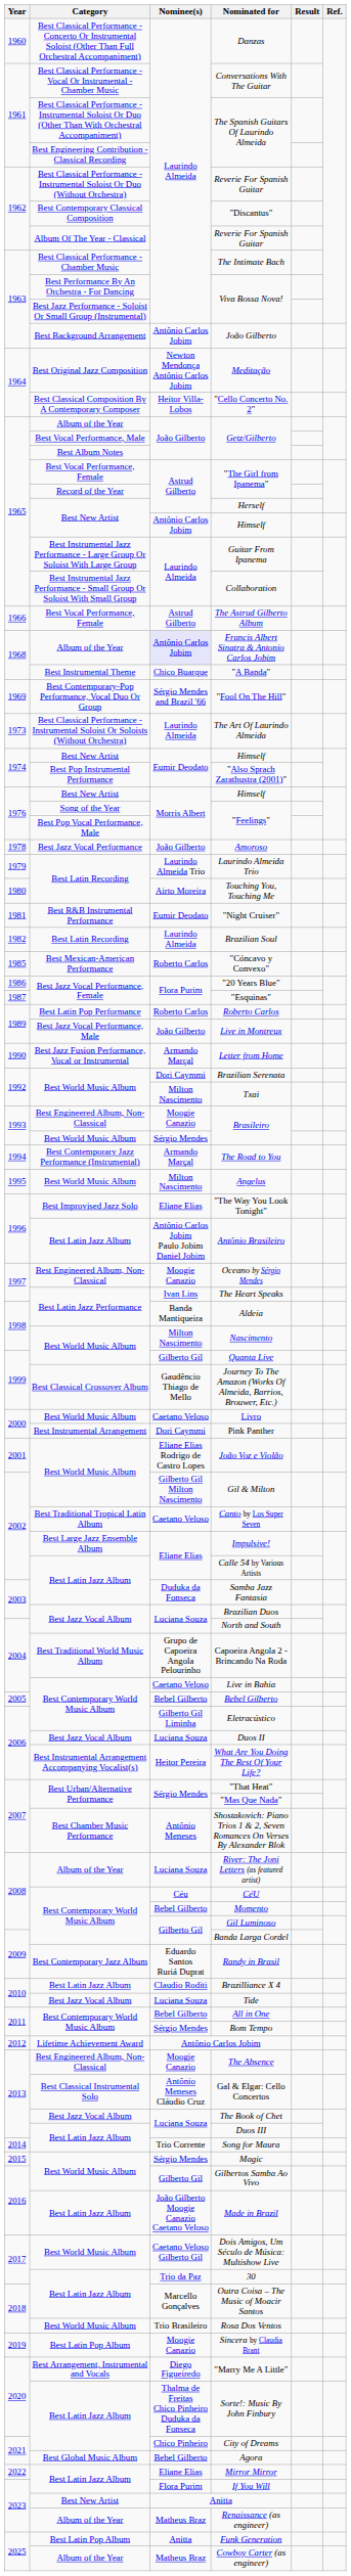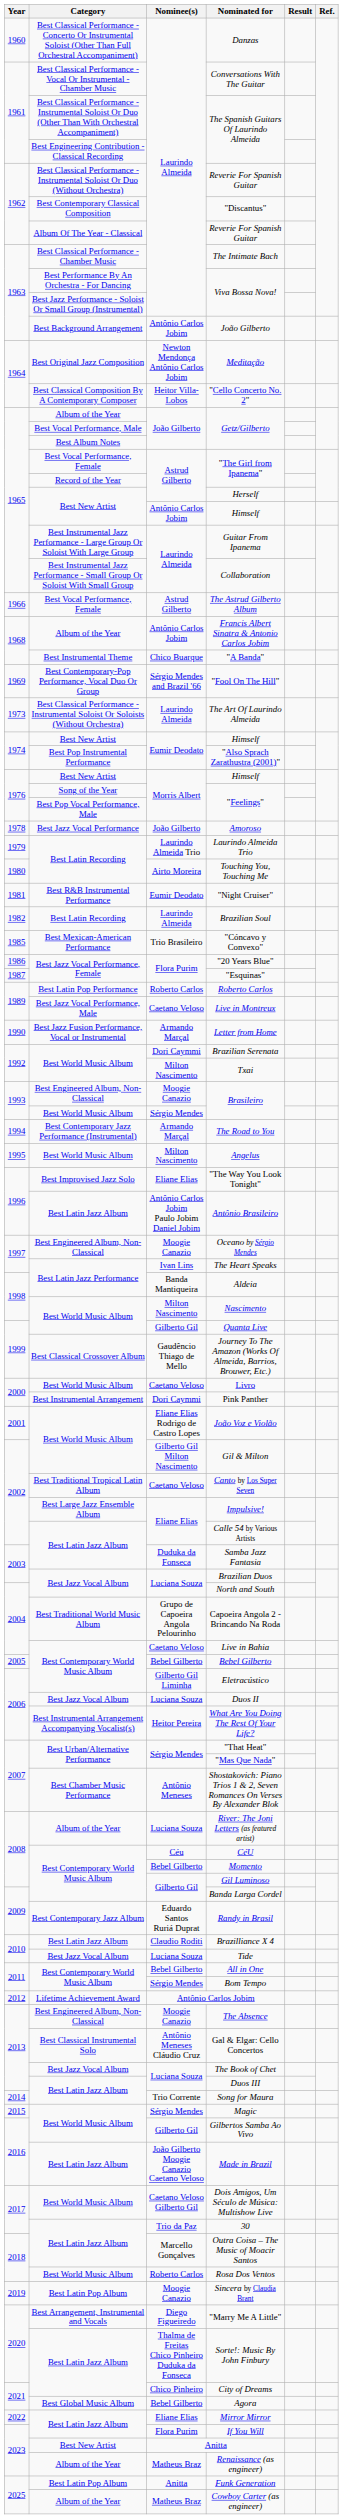 <table class="wikitable sortable plainrowheaders" style="text-align:center;">
 <tr>
 <th scope="col" style="width:5%;">Year</th>
 <th scope="col" style="width:30%;">Category</th>
 <th scope="col" style="width:15%;">Nominee(s)</th>
 <th scope="col" style="width:20%;">Nominated for</th>
 <th scope="col" style="width:5%;">Result</th>
 <th scope="col" style="width:5%;">Ref.</th>
 </tr>
 <tr>
 <td><a href='#'>1960</a></td>
 <td><a href='#'>Best Classical Performance - Concerto Or Instrumental Soloist (Other Than Full Orchestral Accompaniment)</a></td>
 <td rowspan="10"><a href='#'>Laurindo Almeida</a></td>
 <td><em>Danzas</em></td>
 <td></td>
 <td rowspan="10"></td>
 </tr>
 <tr>
 <td rowspan="3"><a href='#'>1961</a></td>
 <td><a href='#'>Best Classical Performance - Vocal Or Instrumental - Chamber Music</a></td>
 <td><em>Conversations With The Guitar</em></td>
 <td></td>
 </tr>
 <tr>
 <td><a href='#'>Best Classical Performance - Instrumental Soloist Or Duo (Other Than With Orchestral Accompaniment)</a></td>
 <td rowspan="2"><em>The Spanish Guitars Of Laurindo Almeida</em></td>
 <td></td>
 </tr>
 <tr>
 <td><a href='#'>Best Engineering Contribution - Classical Recording</a></td>
 <td></td>
 </tr>
 <tr>
 <td rowspan ="3"><a href='#'>1962</a></td>
 <td><a href='#'>Best Classical Performance - Instrumental Soloist Or Duo (Without Orchestra)</a></td>
 <td><em>Reverie For Spanish Guitar</em></td>
 <td></td>
 </tr>
 <tr>
 <td><a href='#'>Best Contemporary Classical Composition</a></td>
 <td>"Discantus"</td>
 <td></td>
 </tr>
 <tr>
 <td><a href='#'>Album Of The Year - Classical</a></td>
 <td><em>Reverie For Spanish Guitar</em></td>
 <td></td>
 </tr>
 <tr>
 <td rowspan="4"><a href='#'>1963</a></td>
 <td><a href='#'>Best Classical Performance - Chamber Music</a></td>
 <td><em>The Intimate Bach</em></td>
 <td></td>
 </tr>
 <tr>
 <td><a href='#'>Best Performance By An Orchestra - For Dancing</a></td>
 <td rowspan="2"><em>Viva Bossa Nova!</em></td>
 <td></td>
 </tr>
 <tr>
 <td><a href='#'>Best Jazz Performance - Soloist Or Small Group (Instrumental)</a></td>
 <td></td>
 </tr>
 <tr>
 <td><a href='#'>Best Background Arrangement</a></td>
 <td><a href='#'>Antônio Carlos Jobim</a></td>
 <td><em>João Gilberto</em></td>
 <td></td>
 <td></td>
 </tr>
 <tr>
 <td rowspan="2"><a href='#'>1964</a></td>
 <td><a href='#'>Best Original Jazz Composition</a></td>
 <td><a href='#'>Newton Mendonça</a><br><a href='#'>Antônio Carlos Jobim</a></td>
 <td><em><a href='#'>Meditação</a></em></td>
 <td></td>
 <td></td>
 </tr>
 <tr>
 <td><a href='#'>Best Classical Composition By A Contemporary Composer</a></td>
 <td><a href='#'>Heitor Villa-Lobos</a></td>
 <td>"<a href='#'>Cello Concerto No. 2</a>"</td>
 <td></td>
 <td></td>
 </tr>
 <tr>
 <td rowspan="9"><a href='#'>1965</a></td>
 <td><a href='#'>Album of the Year</a></td>
 <td rowspan="3"><a href='#'>João Gilberto</a></td>
 <td rowspan="3"><em><a href='#'>Getz/Gilberto</a></em></td>
 <td></td>
 <td rowspan="3"></td>
 </tr>
 <tr>
 <td><a href='#'>Best Vocal Performance, Male</a></td>
 <td></td>
 </tr>
 <tr>
 <td><a href='#'>Best Album Notes</a></td>
 <td></td>
 </tr>
 <tr>
 <td><a href='#'>Best Vocal Performance, Female</a></td>
 <td rowspan="3"><a href='#'>Astrud Gilberto</a></td>
 <td rowspan="2">"<a href='#'>The Girl from Ipanema</a>"</td>
 <td></td>
 <td rowspan="3"></td>
 </tr>
 <tr>
 <td><a href='#'>Record of the Year</a></td>
 <td></td>
 </tr>
 <tr>
 <td rowspan="2"><a href='#'>Best New Artist</a></td>
 <td><em>Herself</em></td>
 <td></td>
 </tr>
 <tr>
 <td><a href='#'>Antônio Carlos Jobim</a></td>
 <td><em>Himself</em></td>
 <td></td>
 <td></td>
 </tr>
 <tr>
 <td><a href='#'>Best Instrumental Jazz Performance - Large Group Or Soloist With Large Group</a></td>
 <td rowspan="2"><a href='#'>Laurindo Almeida</a></td>
 <td><em>Guitar From Ipanema</em></td>
 <td></td>
 <td rowspan="2"></td>
 </tr>
 <tr>
 <td><a href='#'>Best Instrumental Jazz Performance - Small Group Or Soloist With Small Group</a></td>
 <td><em>Collaboration</em></td>
 <td></td>
 </tr>
 <tr>
 <td><a href='#'>1966</a></td>
 <td><a href='#'>Best Vocal Performance, Female</a></td>
 <td><a href='#'>Astrud Gilberto</a></td>
 <td><em><a href='#'>The Astrud Gilberto Album</a></em></td>
 <td></td>
 <td></td>
 </tr>
 <tr>
 <td rowspan="2"><a href='#'>1968</a></td>
 <td><a href='#'>Album of the Year</a></td>
-<td style="background: lavender;"><a href='#'>Antônio Carlos Jobim</a></td>
+<td><a href='#'>Antônio Carlos Jobim</a></td>
 <td><em><a href='#'>Francis Albert Sinatra & Antonio Carlos Jobim</a></em></td>
 <td></td>
 <td></td>
 </tr>
 <tr>
 <td><a href='#'>Best Instrumental Theme</a></td>
 <td><a href='#'>Chico Buarque</a></td>
 <td>"<a href='#'>A Banda</a>"</td>
 <td></td>
 <td></td>
 </tr>
 <tr>
 <td><a href='#'>1969</a></td>
 <td><a href='#'>Best Contemporary-Pop Performance, Vocal Duo Or Group</a></td>
 <td><a href='#'>Sérgio Mendes and Brazil '66</a></td>
 <td>"<a href='#'>Fool On The Hill</a>"</td>
 <td></td>
 <td></td>
 </tr>
 <tr>
 <td><a href='#'>1973</a></td>
 <td><a href='#'>Best Classical Performance - Instrumental Soloist Or Soloists (Without Orchestra)</a></td>
 <td><a href='#'>Laurindo Almeida</a></td>
 <td><em>The Art Of Laurindo Almeida</em></td>
 <td></td>
 <td></td>
 </tr>
 <tr>
 <td rowspan="2"><a href='#'>1974</a></td>
 <td><a href='#'>Best New Artist</a></td>
 <td rowspan="2"><a href='#'>Eumir Deodato</a></td>
 <td><em>Himself</em></td>
 <td></td>
 <td rowspan="2"></td>
 </tr>
 <tr>
 <td><a href='#'>Best Pop Instrumental Performance</a></td>
 <td>"<a href='#'>Also Sprach Zarathustra (2001)</a>"</td>
 <td></td>
 </tr>
 <tr>
 <td rowspan="3"><a href='#'>1976</a></td>
 <td><a href='#'>Best New Artist</a></td>
 <td rowspan="3"><a href='#'>Morris Albert</a></td>
 <td><em>Himself</em></td>
 <td></td>
 <td rowspan="3"></td>
 </tr>
 <tr>
 <td><a href='#'>Song of the Year</a></td>
 <td rowspan="2">"<a href='#'>Feelings</a>"</td>
 <td></td>
 </tr>
 <tr>
 <td><a href='#'>Best Pop Vocal Performance, Male</a></td>
 <td></td>
 </tr>
 <tr>
 <td><a href='#'>1978</a></td>
 <td><a href='#'>Best Jazz Vocal Performance</a></td>
 <td><a href='#'>João Gilberto</a></td>
 <td><em><a href='#'>Amoroso</a></em></td>
 <td></td>
 <td></td>
 </tr>
 <tr>
 <td><a href='#'>1979</a></td>
 <td rowspan="2"><a href='#'>Best Latin Recording</a></td>
 <td><a href='#'>Laurindo Almeida</a> Trio</td>
 <td><em>Laurindo Almeida Trio</em></td>
 <td></td>
 <td></td>
 </tr>
 <tr>
 <td><a href='#'>1980</a></td>
 <td><a href='#'>Airto Moreira</a></td>
 <td><em>Touching You, Touching Me</em></td>
 <td></td>
 <td></td>
 </tr>
 <tr>
 <td><a href='#'>1981</a></td>
 <td><a href='#'>Best R&B Instrumental Performance</a></td>
 <td><a href='#'>Eumir Deodato</a></td>
 <td>"Night Cruiser"</td>
 <td></td>
 <td></td>
 </tr>
 <tr>
 <td><a href='#'>1982</a></td>
 <td><a href='#'>Best Latin Recording</a></td>
 <td><a href='#'>Laurindo Almeida</a></td>
 <td><em>Brazilian Soul</em></td>
 <td></td>
 <td></td>
 </tr>
 <tr>
 <td><a href='#'>1985</a></td>
 <td><a href='#'>Best Mexican-American Performance</a></td>
-<td><a href='#'>Roberto Carlos</a></td>
+<td>Trio Brasileiro</td>
 <td>"Cóncavo y Convexo"</td>
 <td></td>
 <td></td>
 </tr>
 <tr>
 <td><a href='#'>1986</a></td>
 <td rowspan="2"><a href='#'>Best Jazz Vocal Performance, Female</a></td>
 <td rowspan="2"><a href='#'>Flora Purim</a></td>
 <td>"20 Years Blue"</td>
 <td></td>
 <td rowspan="2"></td>
 </tr>
 <tr>
 <td><a href='#'>1987</a></td>
 <td>"Esquinas"</td>
 <td></td>
 </tr>
 <tr>
 <td rowspan="2"><a href='#'>1989</a></td>
 <td><a href='#'>Best Latin Pop Performance</a></td>
 <td><a href='#'>Roberto Carlos</a></td>
 <td><em><a href='#'>Roberto Carlos</a></em></td>
 <td></td>
 <td></td>
 </tr>
 <tr>
 <td><a href='#'>Best Jazz Vocal Performance, Male</a></td>
-<td><a href='#'>João Gilberto</a></td>
+<td><a href='#'>Caetano Veloso</a></td>
 <td><em><a href='#'>Live in Montreux</a></em></td>
 <td></td>
 <td></td>
 </tr>
 <tr>
 <td><a href='#'>1990</a></td>
 <td><a href='#'>Best Jazz Fusion Performance, Vocal or Instrumental</a></td>
 <td><a href='#'>Armando Marçal</a></td>
 <td><em><a href='#'>Letter from Home</a></em></td>
 <td></td>
 <td></td>
 </tr>
 <tr>
 <td rowspan=2><a href='#'>1992</a></td>
 <td rowspan="2"><a href='#'>Best World Music Album</a></td>
 <td><a href='#'>Dori Caymmi</a></td>
 <td><em>Brazilian Serenata</em></td>
 <td></td>
 <td></td>
 </tr>
 <tr>
 <td><a href='#'>Milton Nascimento</a></td>
 <td><em>Txai</em></td>
 <td></td>
 <td></td>
 </tr>
 <tr>
 <td rowspan="2"><a href='#'>1993</a></td>
 <td><a href='#'>Best Engineered Album, Non-Classical</a></td>
 <td><a href='#'>Moogie Canazio</a></td>
 <td rowspan="2"><em><a href='#'>Brasileiro</a></em></td>
 <td></td>
 <td></td>
 </tr>
 <tr>
 <td><a href='#'>Best World Music Album</a></td>
 <td><a href='#'>Sérgio Mendes</a></td>
 <td></td>
 <td></td>
 </tr>
 <tr>
 <td><a href='#'>1994</a></td>
 <td><a href='#'>Best Contemporary Jazz Performance (Instrumental)</a></td>
 <td><a href='#'>Armando Marçal</a></td>
 <td><em><a href='#'>The Road to You</a></em></td>
 <td></td>
 <td></td>
 </tr>
 <tr>
 <td><a href='#'>1995</a></td>
 <td><a href='#'>Best World Music Album</a></td>
 <td><a href='#'>Milton Nascimento</a></td>
 <td><em><a href='#'>Angelus</a></em></td>
 <td></td>
 <td></td>
 </tr>
 <tr>
 <td rowspan="2"><a href='#'>1996</a></td>
 <td><a href='#'>Best Improvised Jazz Solo</a></td>
 <td><a href='#'>Eliane Elias</a></td>
 <td>"The Way You Look Tonight"</td>
 <td></td>
 <td></td>
 </tr>
 <tr>
 <td><a href='#'>Best Latin Jazz Album</a></td>
 <td><a href='#'>Antônio Carlos Jobim</a><br>Paulo Jobim<br><a href='#'>Daniel Jobim</a></td>
 <td><em><a href='#'>Antônio Brasileiro</a></em></td>
 <td></td>
 <td></td>
 </tr>
 <tr>
 <td rowspan="2"><a href='#'>1997</a></td>
 <td><a href='#'>Best Engineered Album, Non-Classical</a></td>
 <td><a href='#'>Moogie Canazio</a></td>
 <td><em>Oceano <small>by <a href='#'>Sérgio Mendes</a></small></em></td>
 <td></td>
 <td></td>
 </tr>
 <tr>
 <td rowspan="2"><a href='#'>Best Latin Jazz Performance</a></td>
 <td><a href='#'>Ivan Lins</a></td>
 <td><em>The Heart Speaks</em></td>
 <td></td>
 <td></td>
 </tr>
 <tr>
 <td rowspan="2"><a href='#'>1998</a></td>
 <td>Banda Mantiqueira</td>
 <td><em>Aldeia</em></td>
 <td></td>
 <td></td>
 </tr>
 <tr>
 <td rowspan="2"><a href='#'>Best World Music Album</a></td>
 <td><a href='#'>Milton Nascimento</a></td>
 <td><em><a href='#'>Nascimento</a></em></td>
 <td></td>
 <td></td>
 </tr>
 <tr>
 <td rowspan="2"><a href='#'>1999</a></td>
 <td><a href='#'>Gilberto Gil</a></td>
 <td><em><a href='#'>Quanta Live</a></em></td>
 <td></td>
 <td></td>
 </tr>
 <tr>
 <td><a href='#'>Best Classical Crossover Album</a></td>
 <td>Gaudêncio Thiago de Mello</td>
 <td><em>Journey To The Amazon (Works Of Almeida, Barrios, Brouwer, Etc.)</em></td>
 <td></td>
 <td></td>
 </tr>
 <tr>
 <td rowspan="2"><a href='#'>2000</a></td>
 <td><a href='#'>Best World Music Album</a></td>
 <td><a href='#'>Caetano Veloso</a></td>
 <td><a href='#'>Livro</a></td>
 <td></td>
 <td></td>
 </tr>
 <tr>
 <td><a href='#'>Best Instrumental Arrangement</a></td>
 <td><a href='#'>Dori Caymmi</a></td>
 <td>Pink Panther</td>
 <td></td>
 <td></td>
 </tr>
 <tr>
 <td><a href='#'>2001</a></td>
 <td rowspan="2"><a href='#'>Best World Music Album</a></td>
 <td><a href='#'>Eliane Elias</a><br>Rodrigo de Castro Lopes</td>
 <td><em><a href='#'>João Voz e Violão</a></em></td>
 <td></td>
 <td></td>
 </tr>
 <tr>
 <td rowspan="4"><a href='#'>2002</a></td>
 <td><a href='#'>Gilberto Gil</a><br><a href='#'>Milton Nascimento</a></td>
 <td><em>Gil & Milton</em></td>
 <td></td>
 <td></td>
 </tr>
 <tr>
 <td><a href='#'>Best Traditional Tropical Latin Album</a></td>
 <td><a href='#'>Caetano Veloso</a></td>
 <td><em><a href='#'>Canto</a></em> <small>by <a href='#'>Los Super Seven</a></small></td>
 <td></td>
 <td></td>
 </tr>
 <tr>
 <td><a href='#'>Best Large Jazz Ensemble Album</a></td>
 <td rowspan="2"><a href='#'>Eliane Elias</a></td>
 <td><em><a href='#'>Impulsive!</a></em></td>
 <td></td>
 <td rowspan="2"></td>
 </tr>
 <tr>
 <td rowspan="2"><a href='#'>Best Latin Jazz Album</a></td>
 <td><em>Calle 54</em> <small>by Various Artists</small></td>
 <td></td>
 </tr>
 <tr>
 <td rowspan="2"><a href='#'>2003</a></td>
 <td><a href='#'>Duduka da Fonseca</a></td>
 <td><em>Samba Jazz Fantasia</em></td>
 <td></td>
 <td></td>
 </tr>
 <tr>
 <td rowspan="2"><a href='#'>Best Jazz Vocal Album</a></td>
 <td rowspan="2"><a href='#'>Luciana Souza</a></td>
 <td><em>Brazilian Duos</em></td>
 <td></td>
 <td rowspan="2"></td>
 </tr>
 <tr>
 <td rowspan="3"><a href='#'>2004</a></td>
 <td><em>North and South</em></td>
 <td></td>
 </tr>
 <tr>
 <td><a href='#'>Best Traditional World Music Album</a></td>
 <td>Grupo de Capoeira Angola Pelourinho</td>
 <td>Capoeira Angola 2 - Brincando Na Roda</td>
 <td></td>
 <td></td>
 </tr>
 <tr>
 <td rowspan="3"><a href='#'>Best Contemporary World Music Album</a></td>
 <td><a href='#'>Caetano Veloso</a></td>
 <td><em>Live in Bahia</em></td>
 <td></td>
 <td></td>
 </tr>
 <tr>
 <td><a href='#'>2005</a></td>
 <td><a href='#'>Bebel Gilberto</a></td>
 <td><a href='#'><em>Bebel Gilberto</em></a></td>
 <td></td>
 <td></td>
 </tr>
 <tr>
 <td rowspan="3"><a href='#'>2006</a></td>
 <td><a href='#'>Gilberto Gil</a><br><a href='#'>Liminha</a></td>
 <td><em>Eletracústico</em></td>
 <td></td>
 <td></td>
 </tr>
 <tr>
 <td><a href='#'>Best Jazz Vocal Album</a></td>
 <td><a href='#'>Luciana Souza</a></td>
 <td><em>Duos II</em></td>
 <td></td>
 <td></td>
 </tr>
 <tr>
 <td><a href='#'>Best Instrumental Arrangement Accompanying Vocalist(s)</a></td>
 <td><a href='#'>Heitor Pereira</a></td>
 <td><em><a href='#'>What Are You Doing The Rest Of Your Life?</a></em></td>
 <td></td>
 <td></td>
 </tr>
 <tr>
 <td rowspan="3"><a href='#'>2007</a></td>
 <td rowspan="2"><a href='#'>Best Urban/Alternative Performance</a></td>
 <td rowspan="2"><a href='#'>Sérgio Mendes</a></td>
 <td>"That Heat"</td>
 <td></td>
 <td rowspan="2"></td>
 </tr>
 <tr>
 <td>"<a href='#'>Mas Que Nada</a>"</td>
 <td></td>
 </tr>
 <tr>
 <td><a href='#'>Best Chamber Music Performance</a></td>
 <td><a href='#'>Antônio Meneses</a></td>
 <td><em>Shostakovich: Piano Trios 1 & 2, Seven Romances On Verses By Alexander Blok</em></td>
 <td></td>
 <td></td>
 </tr>
 <tr>
 <td rowspan="4"><a href='#'>2008</a></td>
 <td><a href='#'>Album of the Year</a></td>
 <td><a href='#'>Luciana Souza</a></td>
 <td><em><a href='#'>River: The Joni Letters</a> <small>(as featured artist)</small></em></td>
 <td></td>
 <td></td>
 </tr>
 <tr>
 <td rowspan="4"><a href='#'>Best Contemporary World Music Album</a></td>
 <td><a href='#'>Céu</a></td>
 <td><em><a href='#'>CéU</a></em></td>
 <td></td>
 <td></td>
 </tr>
 <tr>
 <td><a href='#'>Bebel Gilberto</a></td>
 <td><em><a href='#'>Momento</a></em></td>
 <td></td>
 <td></td>
 </tr>
 <tr>
 <td rowspan="2"><a href='#'>Gilberto Gil</a></td>
 <td><em><a href='#'>Gil Luminoso</a></em></td>
 <td></td>
 <td rowspan="2"></td>
 </tr>
 <tr>
 <td rowspan="2"><a href='#'>2009</a></td>
 <td><em>Banda Larga Cordel</em></td>
 <td></td>
 </tr>
 <tr>
 <td><a href='#'>Best Contemporary Jazz Album</a></td>
 <td>Eduardo Santos<br>Ruriá Duprat</td>
 <td><em><a href='#'>Randy in Brasil</a></em></td>
 <td></td>
 <td></td>
 </tr>
 <tr>
 <td rowspan="2"><a href='#'>2010</a></td>
 <td><a href='#'>Best Latin Jazz Album</a></td>
 <td><a href='#'>Claudio Roditi</a></td>
 <td><em>Brazilliance X 4</em></td>
 <td></td>
 <td></td>
 </tr>
 <tr>
 <td><a href='#'>Best Jazz Vocal Album</a></td>
 <td><a href='#'>Luciana Souza</a></td>
 <td><em>Tide</em></td>
 <td></td>
 <td></td>
 </tr>
 <tr>
 <td rowspan="2"><a href='#'>2011</a></td>
 <td rowspan="2"><a href='#'>Best Contemporary World Music Album</a></td>
 <td><a href='#'>Bebel Gilberto</a></td>
 <td><em><a href='#'>All in One</a></em></td>
 <td></td>
 <td></td>
 </tr>
 <tr>
 <td><a href='#'>Sérgio Mendes</a></td>
 <td><em>Bom Tempo</em></td>
 <td></td>
 <td></td>
 </tr>
 <tr>
 <td><a href='#'>2012</a></td>
 <td><a href='#'>Lifetime Achievement Award</a></td>
 <td colspan="2"><a href='#'>Antônio Carlos Jobim</a></td>
 <td></td>
 <td></td>
 </tr>
 <tr>
 <td rowspan="4"><a href='#'>2013</a></td>
 <td><a href='#'>Best Engineered Album, Non-Classical</a></td>
 <td><a href='#'>Moogie Canazio</a></td>
 <td><em><a href='#'>The Absence</a></em></td>
 <td></td>
 <td></td>
 </tr>
 <tr>
 <td><a href='#'>Best Classical Instrumental Solo</a></td>
 <td><a href='#'>Antônio Meneses</a><br>Cláudio Cruz</td>
 <td>Gal & Elgar: Cello Concertos</td>
 <td></td>
 <td></td>
 </tr>
 <tr>
 <td><a href='#'>Best Jazz Vocal Album</a></td>
 <td rowspan="2"><a href='#'>Luciana Souza</a></td>
 <td><em>The Book of Chet</em></td>
 <td></td>
 <td rowspan="2"></td>
 </tr>
 <tr>
 <td rowspan="2"><a href='#'>Best Latin Jazz Album</a></td>
 <td><em>Duos III</em></td>
 <td></td>
 </tr>
 <tr>
 <td><a href='#'>2014</a></td>
 <td>Trio Corrente</td>
 <td><em>Song for Maura</em></td>
 <td></td>
 <td></td>
 </tr>
 <tr>
 <td><a href='#'>2015</a></td>
 <td rowspan="2"><a href='#'>Best World Music Album</a></td>
 <td><a href='#'>Sérgio Mendes</a></td>
 <td><em>Magic</em></td>
 <td></td>
 <td></td>
 </tr>
 <tr>
 <td rowspan="2"><a href='#'>2016</a></td>
 <td><a href='#'>Gilberto Gil</a></td>
 <td><em>Gilbertos Samba Ao Vivo</em></td>
 <td></td>
 <td></td>
 </tr>
 <tr>
 <td><a href='#'>Best Latin Jazz Album</a></td>
 <td><a href='#'>João Gilberto</a><br><a href='#'>Moogie Canazio</a><br><a href='#'>Caetano Veloso</a></td>
 <td><em><a href='#'>Made in Brazil</a></em></td>
 <td></td>
 <td></td>
 </tr>
 <tr>
 <td rowspan="2"><a href='#'>2017</a></td>
 <td><a href='#'>Best World Music Album</a></td>
 <td><a href='#'>Caetano Veloso</a><br><a href='#'>Gilberto Gil</a></td>
 <td><em>Dois Amigos, Um Século de Música: Multishow Live</em></td>
 <td></td>
 <td></td>
 </tr>
 <tr>
 <td rowspan="2"><a href='#'>Best Latin Jazz Album</a></td>
 <td><a href='#'>Trio da Paz</a></td>
 <td><em>30</em></td>
 <td></td>
 <td></td>
 </tr>
 <tr>
 <td rowspan="2"><a href='#'>2018</a></td>
 <td>Marcello Gonçalves</td>
 <td><em>Outra Coisa – The Music of Moacir Santos</em></td>
 <td></td>
 <td></td>
 </tr>
 <tr>
 <td><a href='#'>Best World Music Album</a></td>
-<td>Trio Brasileiro</td>
+<td><a href='#'>Roberto Carlos</a></td>
 <td><em>Rosa Dos Ventos</em></td>
 <td></td>
 <td></td>
 </tr>
 <tr>
 <td><a href='#'>2019</a></td>
 <td><a href='#'>Best Latin Pop Album</a></td>
 <td><a href='#'>Moogie Canazio</a></td>
 <td><em>Sincera</em> <small>by <a href='#'>Claudia Brant</a></small></td>
 <td></td>
 <td></td>
 </tr>
 <tr>
 <td rowspan="2"><a href='#'>2020</a></td>
 <td><a href='#'>Best Arrangement, Instrumental and Vocals</a></td>
 <td><a href='#'>Diego Figueiredo</a></td>
 <td>"Marry Me A Little"</td>
 <td></td>
 <td></td>
 </tr>
 <tr>
 <td rowspan="2"><a href='#'>Best Latin Jazz Album</a></td>
 <td><a href='#'>Thalma de Freitas</a><br><a href='#'>Chico Pinheiro</a><br><a href='#'>Duduka da Fonseca</a></td>
 <td><em>Sorte!: Music By John Finbury</em></td>
 <td></td>
 <td></td>
 </tr>
 <tr>
 <td rowspan="2"><a href='#'>2021</a></td>
 <td><a href='#'>Chico Pinheiro</a></td>
 <td><em>City of Dreams</em></td>
 <td></td>
 <td></td>
 </tr>
 <tr>
 <td><a href='#'>Best Global Music Album</a></td>
 <td><a href='#'>Bebel Gilberto</a></td>
 <td><em>Agora</em></td>
 <td></td>
 <td></td>
 </tr>
 <tr>
 <td><a href='#'>2022</a></td>
 <td rowspan="2"><a href='#'>Best Latin Jazz Album</a></td>
 <td><a href='#'>Eliane Elias</a></td>
 <td><em><a href='#'>Mirror Mirror</a></em></td>
 <td></td>
 <td></td>
 </tr>
 <tr>
 <td rowspan="3"><a href='#'>2023</a></td>
 <td><a href='#'>Flora Purim</a></td>
 <td><em><a href='#'>If You Will</a></em></td>
 <td></td>
 <td></td>
 </tr>
 <tr>
 <td><a href='#'>Best New Artist</a></td>
 <td colspan="2"><a href='#'>Anitta</a></td>
 <td></td>
 <td></td>
 </tr>
 <tr>
 <td><a href='#'>Album of the Year</a></td>
 <td><a href='#'>Matheus Braz</a></td>
 <td><em><a href='#'>Renaissance</a> (as engineer)</em></td>
 <td></td>
 <td></td>
 </tr>
 <tr>
 <td rowspan="2"><a href='#'>2025</a></td>
 <td><a href='#'>Best Latin Pop Album</a></td>
 <td><a href='#'>Anitta</a></td>
 <td><em><a href='#'>Funk Generation</a></em></td>
 <td></td>
 <td></td>
 </tr>
 <tr>
 <td><a href='#'>Album of the Year</a></td>
 <td><a href='#'>Matheus Braz</a></td>
 <td><em><a href='#'>Cowboy Carter</a> (as engineer)</em></td>
 <td></td>
 <td></td>
 </tr>
 </table>
